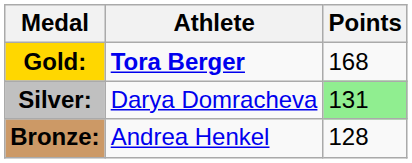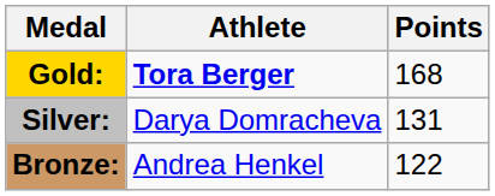 <table class="wikitable">
 <tr>
 <th><strong>Medal</strong></th>
 <th><strong>Athlete</strong></th>
 <th><strong>Points</strong></th>
 </tr>
 <tr>
 <td style="text-align:center;background-color:gold;"><strong>Gold:</strong></td>
 <td> <strong><a href='#'>Tora Berger</a></strong></td>
 <td>168</td>
 </tr>
 <tr>
 <td style="text-align:center;background-color:silver;"><strong>Silver:</strong></td>
 <td> <a href='#'>Darya Domracheva</a></td>
-<td style="background: lightgreen;">131</td>
+<td>131</td>
 </tr>
 <tr>
 <td style="text-align:center;background-color:#CC9966;"><strong>Bronze:</strong></td>
 <td> <a href='#'>Andrea Henkel</a></td>
-<td>128</td>
+<td>122</td>
 </tr>
 </table>
